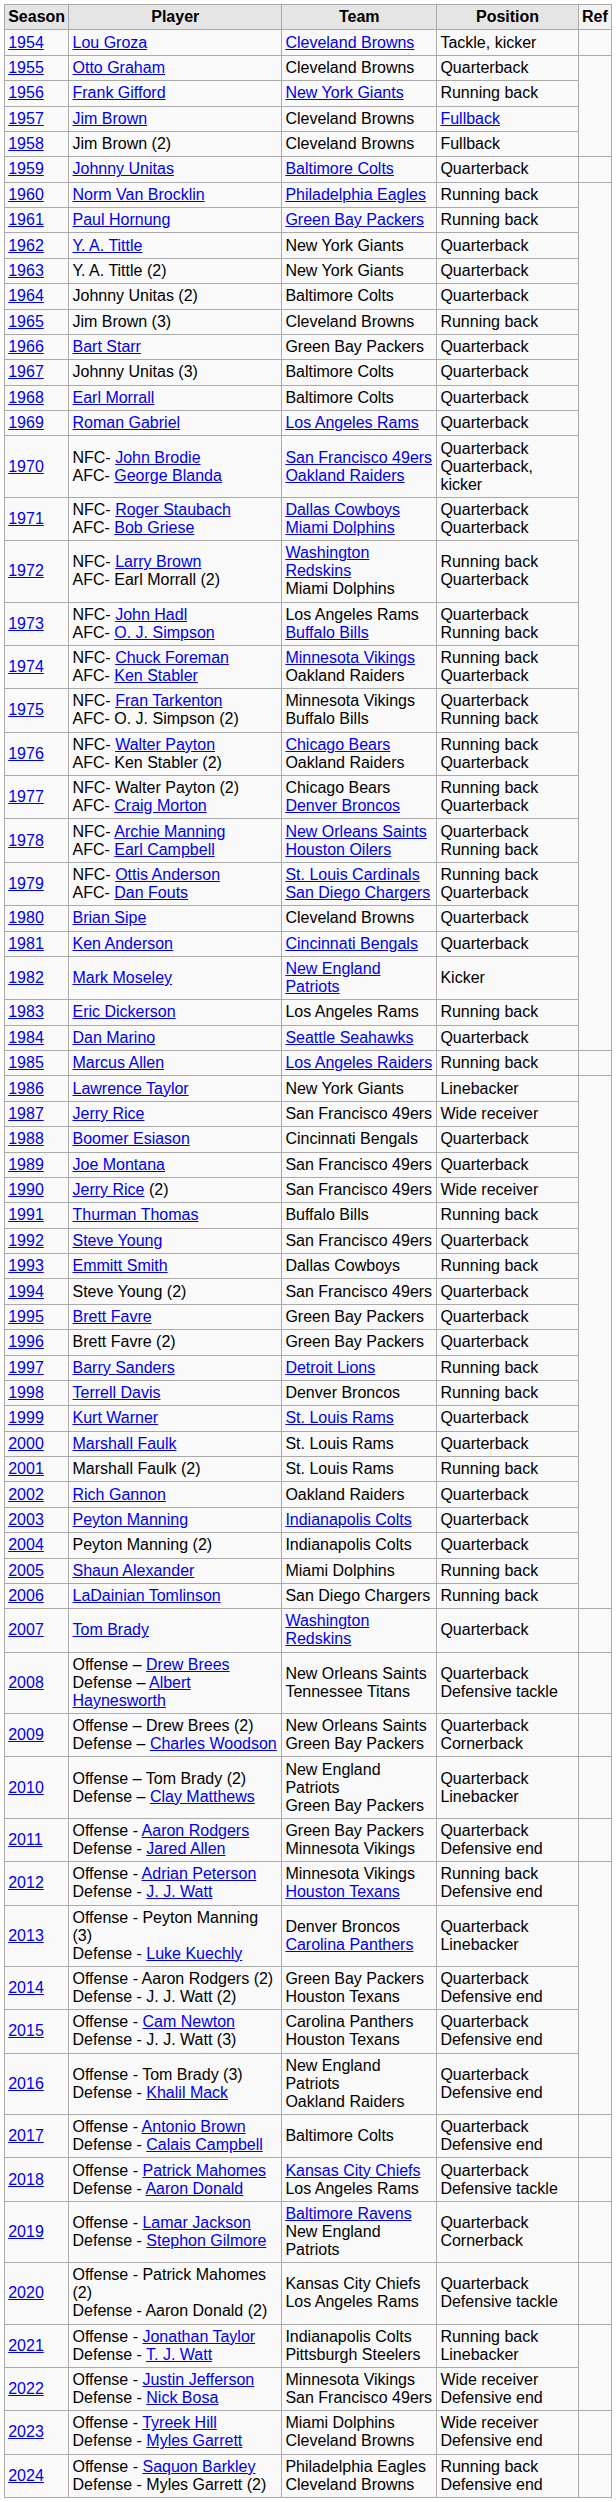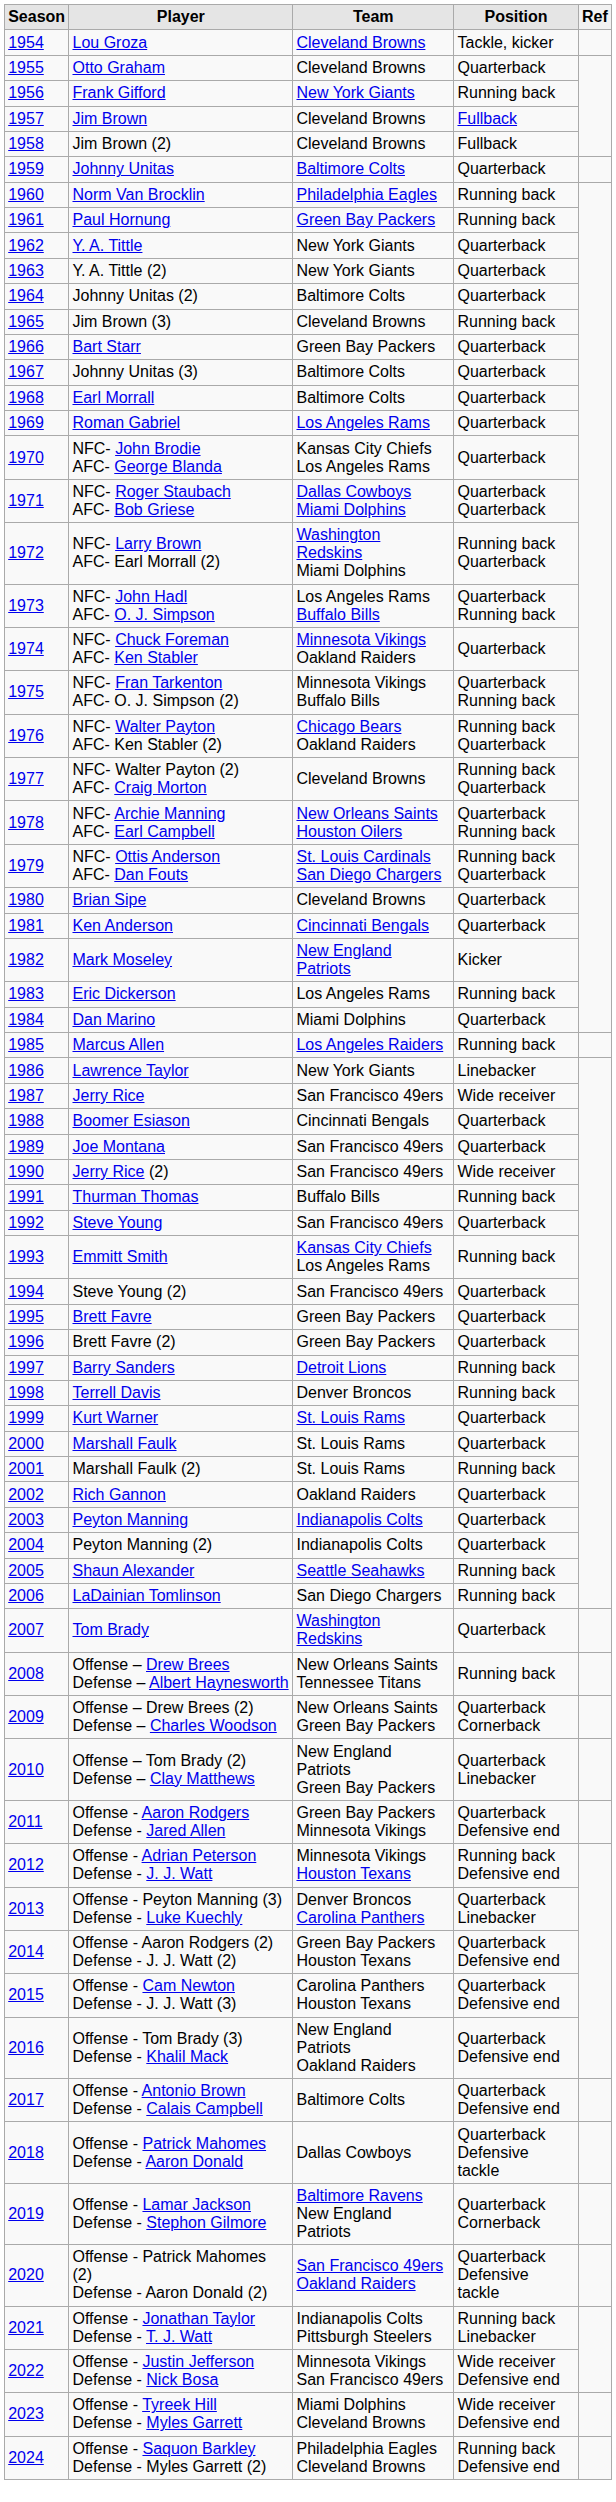 <table class="wikitable sortable">
 <tr>
 <th style="background:#e5e5e5;">Season</th>
 <th style="background:#e5e5e5;">Player</th>
 <th style="background:#e5e5e5;">Team</th>
 <th style="background:#e5e5e5;">Position</th>
 <th class="unsortable">Ref</th>
 </tr>
 <tr>
 <td><a href='#'>1954</a></td>
 <td><a href='#'>Lou Groza</a></td>
 <td><a href='#'>Cleveland Browns</a></td>
 <td>Tackle, kicker</td>
 <td></td>
 </tr>
 <tr>
 <td><a href='#'>1955</a></td>
 <td><a href='#'>Otto Graham</a></td>
 <td>Cleveland Browns</td>
 <td>Quarterback</td>
 <td rowspan=4></td>
 </tr>
 <tr>
 <td><a href='#'>1956</a></td>
 <td><a href='#'>Frank Gifford</a></td>
 <td><a href='#'>New York Giants</a></td>
 <td>Running back</td>
 </tr>
 <tr>
 <td><a href='#'>1957</a></td>
 <td><a href='#'>Jim Brown</a></td>
 <td>Cleveland Browns</td>
 <td><a href='#'>Fullback</a></td>
 </tr>
 <tr>
 <td><a href='#'>1958</a></td>
 <td>Jim Brown (2)</td>
 <td>Cleveland Browns</td>
 <td>Fullback</td>
 </tr>
 <tr>
 <td><a href='#'>1959</a></td>
 <td><a href='#'>Johnny Unitas</a></td>
 <td><a href='#'>Baltimore Colts</a></td>
 <td>Quarterback</td>
 <td></td>
 </tr>
 <tr>
 <td><a href='#'>1960</a></td>
 <td><a href='#'>Norm Van Brocklin</a></td>
 <td><a href='#'>Philadelphia Eagles</a></td>
 <td>Running back</td>
 <td rowspan=25></td>
 </tr>
 <tr>
 <td><a href='#'>1961</a></td>
 <td><a href='#'>Paul Hornung</a></td>
 <td><a href='#'>Green Bay Packers</a></td>
 <td>Running back</td>
 </tr>
 <tr>
 <td><a href='#'>1962</a></td>
 <td><a href='#'>Y. A. Tittle</a></td>
 <td>New York Giants</td>
 <td>Quarterback</td>
 </tr>
 <tr>
 <td><a href='#'>1963</a></td>
 <td>Y. A. Tittle (2)</td>
 <td>New York Giants</td>
 <td>Quarterback</td>
 </tr>
 <tr>
 <td><a href='#'>1964</a></td>
 <td>Johnny Unitas (2)</td>
 <td>Baltimore Colts</td>
 <td>Quarterback</td>
 </tr>
 <tr>
 <td><a href='#'>1965</a></td>
 <td>Jim Brown (3)</td>
 <td>Cleveland Browns</td>
 <td>Running back</td>
 </tr>
 <tr>
 <td><a href='#'>1966</a></td>
 <td><a href='#'>Bart Starr</a></td>
 <td>Green Bay Packers</td>
 <td>Quarterback</td>
 </tr>
 <tr>
 <td><a href='#'>1967</a></td>
 <td>Johnny Unitas (3)</td>
 <td>Baltimore Colts</td>
 <td>Quarterback</td>
 </tr>
 <tr>
 <td><a href='#'>1968</a></td>
 <td><a href='#'>Earl Morrall</a></td>
 <td>Baltimore Colts</td>
 <td>Quarterback</td>
 </tr>
 <tr>
 <td><a href='#'>1969</a></td>
 <td><a href='#'>Roman Gabriel</a></td>
 <td><a href='#'>Los Angeles Rams</a></td>
 <td>Quarterback</td>
 </tr>
 <tr>
 <td><a href='#'>1970</a></td>
 <td>NFC- <a href='#'>John Brodie</a> <br> AFC- <a href='#'>George Blanda</a></td>
-<td><a href='#'>San Francisco 49ers</a> <br> <a href='#'>Oakland Raiders</a></td>
-<td>Quarterback <br> Quarterback, kicker</td>
+<td>Kansas City Chiefs <br> Los Angeles Rams</td>
+<td>Quarterback</td>
 </tr>
 <tr>
 <td><a href='#'>1971</a></td>
 <td>NFC- <a href='#'>Roger Staubach</a> <br> AFC- <a href='#'>Bob Griese</a></td>
 <td><a href='#'>Dallas Cowboys</a> <br> <a href='#'>Miami Dolphins</a></td>
 <td>Quarterback <br> Quarterback</td>
 </tr>
 <tr>
 <td><a href='#'>1972</a></td>
 <td>NFC- <a href='#'>Larry Brown</a> <br> AFC- Earl Morrall (2)</td>
 <td><a href='#'>Washington Redskins</a> <br> Miami Dolphins</td>
 <td>Running back <br> Quarterback</td>
 </tr>
 <tr>
 <td><a href='#'>1973</a></td>
 <td>NFC- <a href='#'>John Hadl</a> <br> AFC- <a href='#'>O. J. Simpson</a></td>
 <td>Los Angeles Rams <br> <a href='#'>Buffalo Bills</a></td>
 <td>Quarterback <br> Running back</td>
 </tr>
 <tr>
 <td><a href='#'>1974</a></td>
 <td>NFC- <a href='#'>Chuck Foreman</a> <br> AFC- <a href='#'>Ken Stabler</a></td>
 <td><a href='#'>Minnesota Vikings</a> <br> Oakland Raiders</td>
-<td>Running back <br> Quarterback</td>
+<td>Quarterback</td>
 </tr>
 <tr>
 <td><a href='#'>1975</a></td>
 <td>NFC- <a href='#'>Fran Tarkenton</a> <br> AFC- O. J. Simpson (2)</td>
 <td>Minnesota Vikings <br> Buffalo Bills</td>
 <td>Quarterback <br> Running back</td>
 </tr>
 <tr>
 <td><a href='#'>1976</a></td>
 <td>NFC- <a href='#'>Walter Payton</a> <br> AFC- Ken Stabler (2)</td>
 <td><a href='#'>Chicago Bears</a> <br> Oakland Raiders</td>
 <td>Running back <br> Quarterback</td>
 </tr>
 <tr>
 <td><a href='#'>1977</a></td>
 <td>NFC- Walter Payton (2) <br> AFC- <a href='#'>Craig Morton</a></td>
-<td>Chicago Bears <br> <a href='#'>Denver Broncos</a></td>
+<td>Cleveland Browns</td>
 <td>Running back <br> Quarterback</td>
 </tr>
 <tr>
 <td><a href='#'>1978</a></td>
 <td>NFC- <a href='#'>Archie Manning</a> <br> AFC- <a href='#'>Earl Campbell</a></td>
 <td><a href='#'>New Orleans Saints</a> <br> <a href='#'>Houston Oilers</a></td>
 <td>Quarterback <br> Running back</td>
 </tr>
 <tr>
 <td><a href='#'>1979</a></td>
 <td>NFC- <a href='#'>Ottis Anderson</a> <br> AFC- <a href='#'>Dan Fouts</a></td>
 <td><a href='#'>St. Louis Cardinals</a> <br> <a href='#'>San Diego Chargers</a></td>
 <td>Running back <br> Quarterback</td>
 </tr>
 <tr>
 <td><a href='#'>1980</a></td>
 <td><a href='#'>Brian Sipe</a></td>
 <td>Cleveland Browns</td>
 <td>Quarterback</td>
 </tr>
 <tr>
 <td><a href='#'>1981</a></td>
 <td><a href='#'>Ken Anderson</a></td>
 <td><a href='#'>Cincinnati Bengals</a></td>
 <td>Quarterback</td>
 </tr>
 <tr>
 <td><a href='#'>1982</a></td>
 <td><a href='#'>Mark Moseley</a></td>
 <td><a href='#'>New England Patriots</a></td>
 <td>Kicker</td>
 </tr>
 <tr>
 <td><a href='#'>1983</a></td>
 <td><a href='#'>Eric Dickerson</a></td>
 <td>Los Angeles Rams</td>
 <td>Running back</td>
 </tr>
 <tr>
 <td><a href='#'>1984</a></td>
 <td><a href='#'>Dan Marino</a></td>
-<td><a href='#'>Seattle Seahawks</a></td>
+<td>Miami Dolphins</td>
 <td>Quarterback</td>
 </tr>
 <tr>
 <td><a href='#'>1985</a></td>
 <td><a href='#'>Marcus Allen</a></td>
 <td><a href='#'>Los Angeles Raiders</a></td>
 <td>Running back</td>
 <td></td>
 </tr>
 <tr>
 <td><a href='#'>1986</a></td>
 <td><a href='#'>Lawrence Taylor</a></td>
 <td>New York Giants</td>
 <td>Linebacker</td>
 <td rowspan=21></td>
 </tr>
 <tr>
 <td><a href='#'>1987</a></td>
 <td><a href='#'>Jerry Rice</a></td>
 <td>San Francisco 49ers</td>
 <td>Wide receiver</td>
 </tr>
 <tr>
 <td><a href='#'>1988</a></td>
 <td><a href='#'>Boomer Esiason</a></td>
 <td>Cincinnati Bengals</td>
 <td>Quarterback</td>
 </tr>
 <tr>
 <td><a href='#'>1989</a></td>
 <td><a href='#'>Joe Montana</a></td>
 <td>San Francisco 49ers</td>
 <td>Quarterback</td>
 </tr>
 <tr>
 <td><a href='#'>1990</a></td>
 <td><a href='#'>Jerry Rice</a> (2)</td>
 <td>San Francisco 49ers</td>
 <td>Wide receiver</td>
 </tr>
 <tr>
 <td><a href='#'>1991</a></td>
 <td><a href='#'>Thurman Thomas</a></td>
 <td>Buffalo Bills</td>
 <td>Running back</td>
 </tr>
 <tr>
 <td><a href='#'>1992</a></td>
 <td><a href='#'>Steve Young</a></td>
 <td>San Francisco 49ers</td>
 <td>Quarterback</td>
 </tr>
 <tr>
 <td><a href='#'>1993</a></td>
 <td><a href='#'>Emmitt Smith</a></td>
-<td>Dallas Cowboys</td>
+<td><a href='#'>Kansas City Chiefs</a> <br> Los Angeles Rams</td>
 <td>Running back</td>
 </tr>
 <tr>
 <td><a href='#'>1994</a></td>
 <td>Steve Young (2)</td>
 <td>San Francisco 49ers</td>
 <td>Quarterback</td>
 </tr>
 <tr>
 <td><a href='#'>1995</a></td>
 <td><a href='#'>Brett Favre</a></td>
 <td>Green Bay Packers</td>
 <td>Quarterback</td>
 </tr>
 <tr>
 <td><a href='#'>1996</a></td>
 <td>Brett Favre (2)</td>
 <td>Green Bay Packers</td>
 <td>Quarterback</td>
 </tr>
 <tr>
 <td><a href='#'>1997</a></td>
 <td><a href='#'>Barry Sanders</a></td>
 <td><a href='#'>Detroit Lions</a></td>
 <td>Running back</td>
 </tr>
 <tr>
 <td><a href='#'>1998</a></td>
 <td><a href='#'>Terrell Davis</a></td>
 <td>Denver Broncos</td>
 <td>Running back</td>
 </tr>
 <tr>
 <td><a href='#'>1999</a></td>
 <td><a href='#'>Kurt Warner</a></td>
 <td><a href='#'>St. Louis Rams</a></td>
 <td>Quarterback</td>
 </tr>
 <tr>
 <td><a href='#'>2000</a></td>
 <td><a href='#'>Marshall Faulk</a></td>
 <td>St. Louis Rams</td>
 <td>Quarterback</td>
 </tr>
 <tr>
 <td><a href='#'>2001</a></td>
 <td>Marshall Faulk (2)</td>
 <td>St. Louis Rams</td>
 <td>Running back</td>
 </tr>
 <tr>
 <td><a href='#'>2002</a></td>
 <td><a href='#'>Rich Gannon</a></td>
 <td>Oakland Raiders</td>
 <td>Quarterback</td>
 </tr>
 <tr>
 <td><a href='#'>2003</a></td>
 <td><a href='#'>Peyton Manning</a></td>
 <td><a href='#'>Indianapolis Colts</a></td>
 <td>Quarterback</td>
 </tr>
 <tr>
 <td><a href='#'>2004</a></td>
 <td>Peyton Manning (2)</td>
 <td>Indianapolis Colts</td>
 <td>Quarterback</td>
 </tr>
 <tr>
 <td><a href='#'>2005</a></td>
 <td><a href='#'>Shaun Alexander</a></td>
-<td>Miami Dolphins</td>
+<td><a href='#'>Seattle Seahawks</a></td>
 <td>Running back</td>
 </tr>
 <tr>
 <td><a href='#'>2006</a></td>
 <td><a href='#'>LaDainian Tomlinson</a></td>
 <td>San Diego Chargers</td>
 <td>Running back</td>
 </tr>
 <tr>
 <td><a href='#'>2007</a></td>
 <td><a href='#'>Tom Brady</a></td>
 <td><a href='#'>Washington Redskins</a></td>
 <td>Quarterback</td>
 <td></td>
 </tr>
 <tr>
 <td><a href='#'>2008</a></td>
 <td>Offense – <a href='#'>Drew Brees</a><br>Defense – <a href='#'>Albert Haynesworth</a></td>
 <td>New Orleans Saints<br>Tennessee Titans</td>
-<td>Quarterback<br>Defensive tackle</td>
+<td>Running back</td>
 <td></td>
 </tr>
 <tr>
 <td><a href='#'>2009</a></td>
 <td>Offense – Drew Brees (2)<br>Defense – <a href='#'>Charles Woodson</a></td>
 <td>New Orleans Saints<br>Green Bay Packers</td>
 <td>Quarterback<br>Cornerback</td>
 <td></td>
 </tr>
 <tr>
 <td><a href='#'>2010</a></td>
 <td>Offense – Tom Brady (2)<br>Defense – <a href='#'>Clay Matthews</a></td>
 <td>New England Patriots<br>Green Bay Packers</td>
 <td>Quarterback<br>Linebacker</td>
 <td></td>
 </tr>
 <tr>
 <td><a href='#'>2011</a></td>
 <td>Offense - <a href='#'>Aaron Rodgers</a> <br> Defense - <a href='#'>Jared Allen</a></td>
 <td>Green Bay Packers <br> Minnesota Vikings</td>
 <td>Quarterback <br> Defensive end</td>
 <td></td>
 </tr>
 <tr>
 <td><a href='#'>2012</a></td>
 <td>Offense - <a href='#'>Adrian Peterson</a> <br> Defense - <a href='#'>J. J. Watt</a></td>
 <td>Minnesota Vikings <br> <a href='#'>Houston Texans</a></td>
 <td>Running back <br> Defensive end</td>
 <td rowspan=5></td>
 </tr>
 <tr>
 <td><a href='#'>2013</a></td>
 <td>Offense - Peyton Manning (3) <br> Defense - <a href='#'>Luke Kuechly</a></td>
 <td>Denver Broncos <br> <a href='#'>Carolina Panthers</a></td>
 <td>Quarterback <br> Linebacker</td>
 </tr>
 <tr>
 <td><a href='#'>2014</a></td>
 <td>Offense - Aaron Rodgers (2) <br> Defense - J. J. Watt (2)</td>
 <td>Green Bay Packers <br> Houston Texans</td>
 <td>Quarterback <br> Defensive end</td>
 </tr>
 <tr>
 <td><a href='#'>2015</a></td>
 <td>Offense - <a href='#'>Cam Newton</a> <br> Defense - J. J. Watt (3)</td>
 <td>Carolina Panthers <br> Houston Texans</td>
 <td>Quarterback <br> Defensive end</td>
 </tr>
 <tr>
 <td><a href='#'>2016</a></td>
 <td>Offense - Tom Brady (3) <br> Defense - <a href='#'>Khalil Mack</a></td>
 <td>New England Patriots <br> Oakland Raiders</td>
 <td>Quarterback <br> Defensive end</td>
 </tr>
 <tr>
 <td><a href='#'>2017</a></td>
 <td>Offense - <a href='#'>Antonio Brown</a> <br> Defense - <a href='#'>Calais Campbell</a></td>
 <td>Baltimore Colts</td>
 <td>Quarterback <br> Defensive end</td>
 <td></td>
 </tr>
 <tr>
 <td><a href='#'>2018</a></td>
 <td>Offense - <a href='#'>Patrick Mahomes</a> <br> Defense - <a href='#'>Aaron Donald</a></td>
-<td><a href='#'>Kansas City Chiefs</a> <br> Los Angeles Rams</td>
+<td>Dallas Cowboys</td>
 <td>Quarterback <br> Defensive tackle</td>
 <td></td>
 </tr>
 <tr>
 <td><a href='#'>2019</a></td>
 <td>Offense - <a href='#'>Lamar Jackson</a> <br> Defense - <a href='#'>Stephon Gilmore</a></td>
 <td><a href='#'>Baltimore Ravens</a> <br> New England Patriots</td>
 <td>Quarterback <br> Cornerback</td>
 <td></td>
 </tr>
 <tr>
 <td><a href='#'>2020</a></td>
 <td>Offense - Patrick Mahomes (2) <br> Defense - Aaron Donald (2)</td>
-<td>Kansas City Chiefs <br> Los Angeles Rams</td>
+<td><a href='#'>San Francisco 49ers</a> <br> <a href='#'>Oakland Raiders</a></td>
 <td>Quarterback <br> Defensive tackle</td>
 <td></td>
 </tr>
 <tr>
 <td><a href='#'>2021</a></td>
 <td>Offense - <a href='#'>Jonathan Taylor</a> <br> Defense - <a href='#'>T. J. Watt</a></td>
 <td>Indianapolis Colts <br> Pittsburgh Steelers</td>
 <td>Running back <br> Linebacker</td>
 </tr>
 <tr>
 <td><a href='#'>2022</a></td>
 <td>Offense - <a href='#'>Justin Jefferson</a> <br> Defense - <a href='#'>Nick Bosa</a></td>
 <td>Minnesota Vikings <br> San Francisco 49ers</td>
 <td>Wide receiver <br> Defensive end</td>
 </tr>
 <tr>
 <td><a href='#'>2023</a></td>
 <td>Offense - <a href='#'>Tyreek Hill</a> <br> Defense - <a href='#'>Myles Garrett</a></td>
 <td>Miami Dolphins <br> Cleveland Browns</td>
 <td>Wide receiver <br> Defensive end</td>
 <td></td>
 </tr>
 <tr>
 <td><a href='#'>2024</a></td>
 <td>Offense - <a href='#'>Saquon Barkley</a> <br> Defense - Myles Garrett (2)</td>
 <td>Philadelphia Eagles <br> Cleveland Browns</td>
 <td>Running back <br> Defensive end</td>
 </tr>
 </table>
